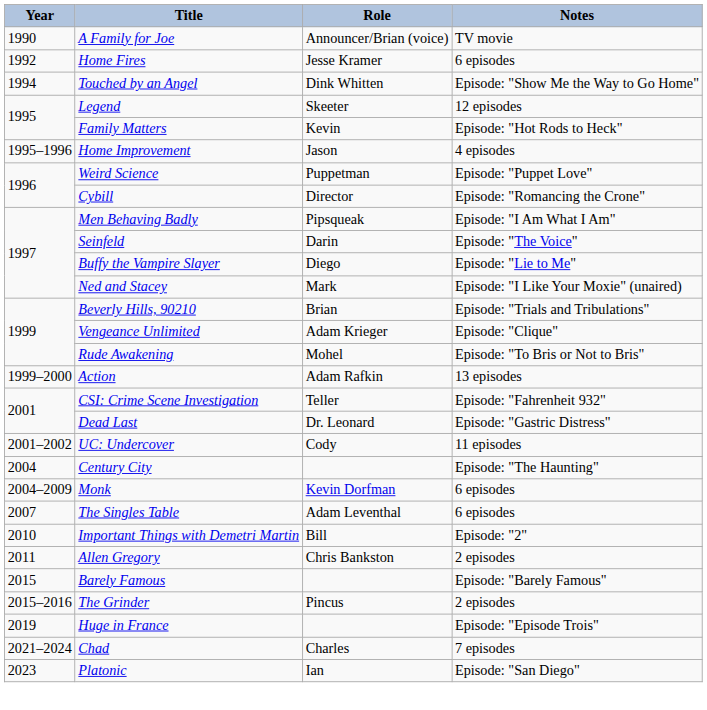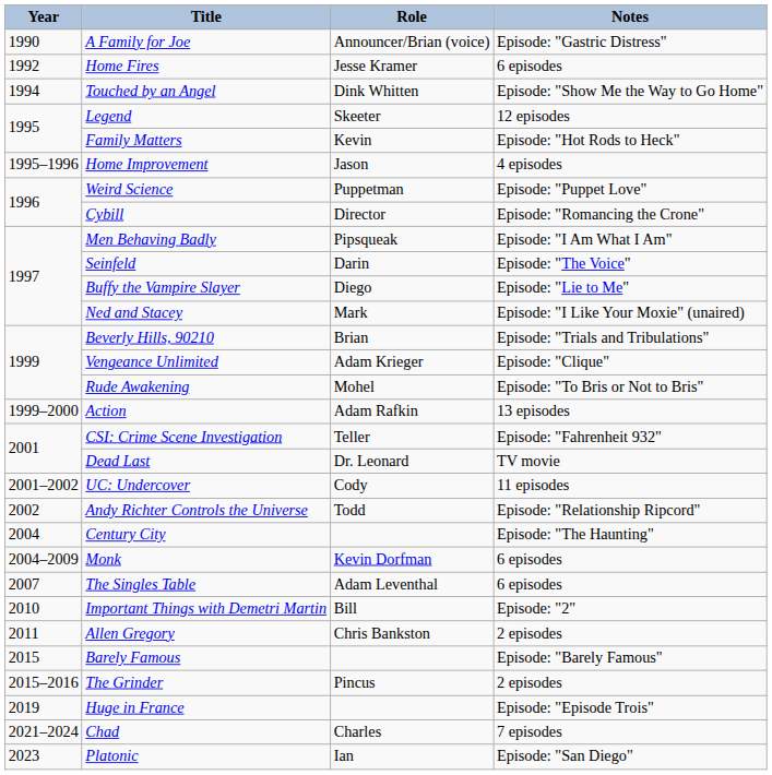 <table class="wikitable">
 <tr>
 <th style="background:#B0C4DE;">Year</th>
 <th style="background:#B0C4DE;">Title</th>
 <th style="background:#B0C4DE;">Role</th>
 <th style="background:#B0C4DE;">Notes</th>
 </tr>
 <tr>
 <td>1990</td>
 <td><em><a href='#'>A Family for Joe</a></em></td>
 <td>Announcer/Brian (voice)</td>
-<td>TV movie</td>
+<td>Episode: "Gastric Distress"</td>
 </tr>
 <tr>
 <td>1992</td>
 <td><em><a href='#'>Home Fires</a></em></td>
 <td>Jesse Kramer</td>
 <td>6 episodes</td>
 </tr>
 <tr>
 <td>1994</td>
 <td><em><a href='#'>Touched by an Angel</a></em></td>
 <td>Dink Whitten</td>
 <td>Episode: "Show Me the Way to Go Home"</td>
 </tr>
 <tr>
 <td rowspan="2">1995</td>
 <td><em><a href='#'>Legend</a></em></td>
 <td>Skeeter</td>
 <td>12 episodes</td>
 </tr>
 <tr>
 <td><em><a href='#'>Family Matters</a></em></td>
 <td>Kevin</td>
 <td>Episode: "Hot Rods to Heck"</td>
 </tr>
 <tr>
 <td>1995–1996</td>
 <td><em><a href='#'>Home Improvement</a></em></td>
 <td>Jason</td>
 <td>4 episodes</td>
 </tr>
 <tr>
 <td rowspan="2">1996</td>
 <td><em><a href='#'>Weird Science</a></em></td>
 <td>Puppetman</td>
 <td>Episode: "Puppet Love"</td>
 </tr>
 <tr>
 <td><em><a href='#'>Cybill</a></em></td>
 <td>Director</td>
 <td>Episode: "Romancing the Crone"</td>
 </tr>
 <tr>
 <td rowspan="4">1997</td>
 <td><em><a href='#'>Men Behaving Badly</a></em></td>
 <td>Pipsqueak</td>
 <td>Episode: "I Am What I Am"</td>
 </tr>
 <tr>
 <td><em><a href='#'>Seinfeld</a></em></td>
 <td>Darin</td>
 <td>Episode: "<a href='#'>The Voice</a>"</td>
 </tr>
 <tr>
 <td><em><a href='#'>Buffy the Vampire Slayer</a></em></td>
 <td>Diego</td>
 <td>Episode: "<a href='#'>Lie to Me</a>"</td>
 </tr>
 <tr>
 <td><em><a href='#'>Ned and Stacey</a></em></td>
 <td>Mark</td>
 <td>Episode: "I Like Your Moxie" (unaired)</td>
 </tr>
 <tr>
 <td rowspan="3">1999</td>
 <td><em><a href='#'>Beverly Hills, 90210</a></em></td>
 <td>Brian</td>
 <td>Episode: "Trials and Tribulations"</td>
 </tr>
 <tr>
 <td><em><a href='#'>Vengeance Unlimited</a></em></td>
 <td>Adam Krieger</td>
 <td>Episode: "Clique"</td>
 </tr>
 <tr>
 <td><em><a href='#'>Rude Awakening</a></em></td>
 <td>Mohel</td>
 <td>Episode: "To Bris or Not to Bris"</td>
 </tr>
 <tr>
 <td>1999–2000</td>
 <td><em><a href='#'>Action</a></em></td>
 <td>Adam Rafkin</td>
 <td>13 episodes</td>
 </tr>
 <tr>
 <td rowspan="2">2001</td>
 <td><em><a href='#'>CSI: Crime Scene Investigation</a></em></td>
 <td>Teller</td>
 <td>Episode: "Fahrenheit 932"</td>
 </tr>
 <tr>
 <td><em><a href='#'>Dead Last</a></em></td>
 <td>Dr. Leonard</td>
-<td>Episode: "Gastric Distress"</td>
+<td>TV movie</td>
 </tr>
 <tr>
 <td>2001–2002</td>
 <td><em><a href='#'>UC: Undercover</a></em></td>
 <td>Cody</td>
 <td>11 episodes</td>
+</tr>
+<tr>
+<td>2002</td>
+<td><em><a href='#'>Andy Richter Controls the Universe</a></em></td>
+<td>Todd</td>
+<td>Episode: "Relationship Ripcord"</td>
 </tr>
 <tr>
 <td>2004</td>
 <td><em><a href='#'>Century City</a></em></td>
 <td></td>
 <td>Episode: "The Haunting"</td>
 </tr>
 <tr>
 <td>2004–2009</td>
 <td><em><a href='#'>Monk</a></em></td>
 <td><a href='#'>Kevin Dorfman</a></td>
 <td>6 episodes</td>
 </tr>
 <tr>
 <td>2007</td>
 <td><em><a href='#'>The Singles Table</a></em></td>
 <td>Adam Leventhal</td>
 <td>6 episodes</td>
 </tr>
 <tr>
 <td>2010</td>
 <td><em><a href='#'>Important Things with Demetri Martin</a></em></td>
 <td>Bill</td>
 <td>Episode: "2"</td>
 </tr>
 <tr>
 <td>2011</td>
 <td><em><a href='#'>Allen Gregory</a></em></td>
 <td>Chris Bankston</td>
 <td>2 episodes</td>
 </tr>
 <tr>
 <td>2015</td>
 <td><em><a href='#'>Barely Famous</a></em></td>
 <td></td>
 <td>Episode: "Barely Famous"</td>
 </tr>
 <tr>
 <td>2015–2016</td>
 <td><em><a href='#'>The Grinder</a></em></td>
 <td>Pincus</td>
 <td>2 episodes</td>
 </tr>
 <tr>
 <td>2019</td>
 <td><em><a href='#'>Huge in France</a></em></td>
 <td></td>
 <td>Episode: "Episode Trois"</td>
 </tr>
 <tr>
 <td>2021–2024</td>
 <td><em><a href='#'>Chad</a></em></td>
 <td>Charles</td>
 <td>7 episodes</td>
 </tr>
 <tr>
 <td>2023</td>
 <td><em><a href='#'>Platonic</a></em></td>
 <td>Ian</td>
 <td>Episode: "San Diego"</td>
 </tr>
 </table>
